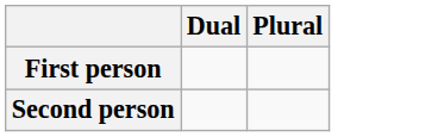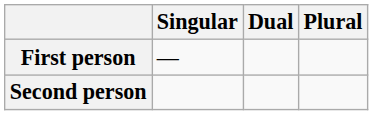 <table class="wikitable" align="center" title="Imperative">
 <tr>
 <th></th>
+<th>Singular</th>
 <th>Dual</th>
 <th>Plural</th>
 </tr>
 <tr>
 <th>First person</th>
+<td>—</td>
 <td></td>
 <td></td>
 </tr>
 <tr>
 <th>Second person</th>
 <td></td>
 <td></td>
+<td></td>
 </tr>
 </table>
